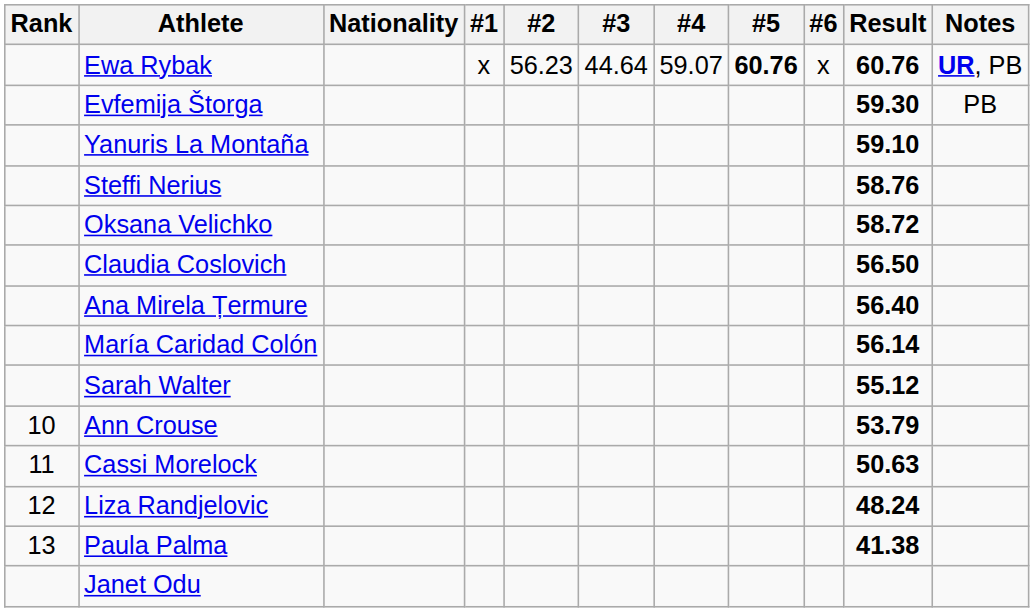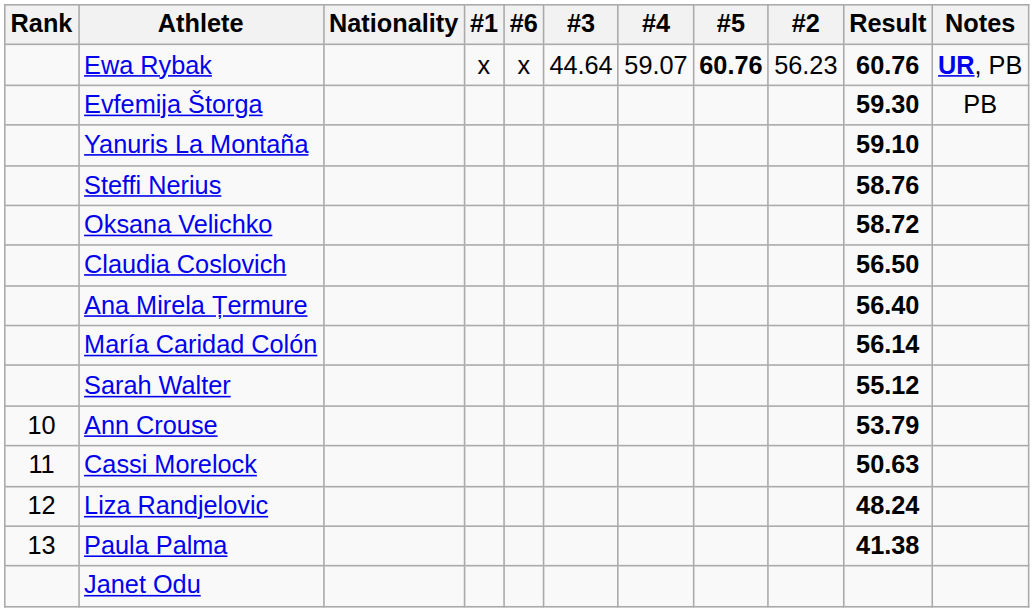 <table class="wikitable sortable" style="text-align:center">
 <tr>
 <th>Rank</th>
 <th>Athlete</th>
 <th>Nationality</th>
 <th>#1</th>
-<th>#2</th>
+<th>#6</th>
 <th>#3</th>
 <th>#4</th>
 <th>#5</th>
-<th>#6</th>
+<th>#2</th>
 <th>Result</th>
 <th>Notes</th>
 </tr>
 <tr>
 <td></td>
 <td align=left><a href='#'>Ewa Rybak</a></td>
 <td align=left></td>
 <td>x</td>
-<td>56.23</td>
+<td>x</td>
 <td>44.64</td>
 <td>59.07</td>
 <td><strong>60.76</strong></td>
-<td>x</td>
+<td>56.23</td>
 <td><strong>60.76</strong></td>
 <td><strong><a href='#'>UR</a></strong>, PB</td>
 </tr>
 <tr>
 <td></td>
 <td align=left><a href='#'>Evfemija Štorga</a></td>
 <td align=left></td>
 <td></td>
 <td></td>
 <td></td>
 <td></td>
 <td></td>
 <td></td>
 <td><strong>59.30</strong></td>
 <td>PB</td>
 </tr>
 <tr>
 <td></td>
 <td align=left><a href='#'>Yanuris La Montaña</a></td>
 <td align=left></td>
 <td></td>
 <td></td>
 <td></td>
 <td></td>
 <td></td>
 <td></td>
 <td><strong>59.10</strong></td>
 <td></td>
 </tr>
 <tr>
 <td></td>
 <td align=left><a href='#'>Steffi Nerius</a></td>
 <td align=left></td>
 <td></td>
 <td></td>
 <td></td>
 <td></td>
 <td></td>
 <td></td>
 <td><strong>58.76</strong></td>
 <td></td>
 </tr>
 <tr>
 <td></td>
 <td align=left><a href='#'>Oksana Velichko</a></td>
 <td align=left></td>
 <td></td>
 <td></td>
 <td></td>
 <td></td>
 <td></td>
 <td></td>
 <td><strong>58.72</strong></td>
 <td></td>
 </tr>
 <tr>
 <td></td>
 <td align=left><a href='#'>Claudia Coslovich</a></td>
 <td align=left></td>
 <td></td>
 <td></td>
 <td></td>
 <td></td>
 <td></td>
 <td></td>
 <td><strong>56.50</strong></td>
 <td></td>
 </tr>
 <tr>
 <td></td>
 <td align=left><a href='#'>Ana Mirela Țermure</a></td>
 <td align=left></td>
 <td></td>
 <td></td>
 <td></td>
 <td></td>
 <td></td>
 <td></td>
 <td><strong>56.40</strong></td>
 <td></td>
 </tr>
 <tr>
 <td></td>
 <td align=left><a href='#'>María Caridad Colón</a></td>
 <td align=left></td>
 <td></td>
 <td></td>
 <td></td>
 <td></td>
 <td></td>
 <td></td>
 <td><strong>56.14</strong></td>
 <td></td>
 </tr>
 <tr>
 <td></td>
 <td align=left><a href='#'>Sarah Walter</a></td>
 <td align=left></td>
 <td></td>
 <td></td>
 <td></td>
 <td></td>
 <td></td>
 <td></td>
 <td><strong>55.12</strong></td>
 <td></td>
 </tr>
 <tr>
 <td>10</td>
 <td align=left><a href='#'>Ann Crouse</a></td>
 <td align=left></td>
 <td></td>
 <td></td>
 <td></td>
 <td></td>
 <td></td>
 <td></td>
 <td><strong>53.79</strong></td>
 <td></td>
 </tr>
 <tr>
 <td>11</td>
 <td align=left><a href='#'>Cassi Morelock</a></td>
 <td align=left></td>
 <td></td>
 <td></td>
 <td></td>
 <td></td>
 <td></td>
 <td></td>
 <td><strong>50.63</strong></td>
 <td></td>
 </tr>
 <tr>
 <td>12</td>
 <td align=left><a href='#'>Liza Randjelovic</a></td>
 <td align=left></td>
 <td></td>
 <td></td>
 <td></td>
 <td></td>
 <td></td>
 <td></td>
 <td><strong>48.24</strong></td>
 <td></td>
 </tr>
 <tr>
 <td>13</td>
 <td align=left><a href='#'>Paula Palma</a></td>
 <td align=left></td>
 <td></td>
 <td></td>
 <td></td>
 <td></td>
 <td></td>
 <td></td>
 <td><strong>41.38</strong></td>
 <td></td>
 </tr>
 <tr>
 <td></td>
 <td align=left><a href='#'>Janet Odu</a></td>
 <td align=left></td>
 <td></td>
 <td></td>
 <td></td>
 <td></td>
 <td></td>
 <td></td>
 <td><strong></strong></td>
 <td></td>
 </tr>
 </table>
